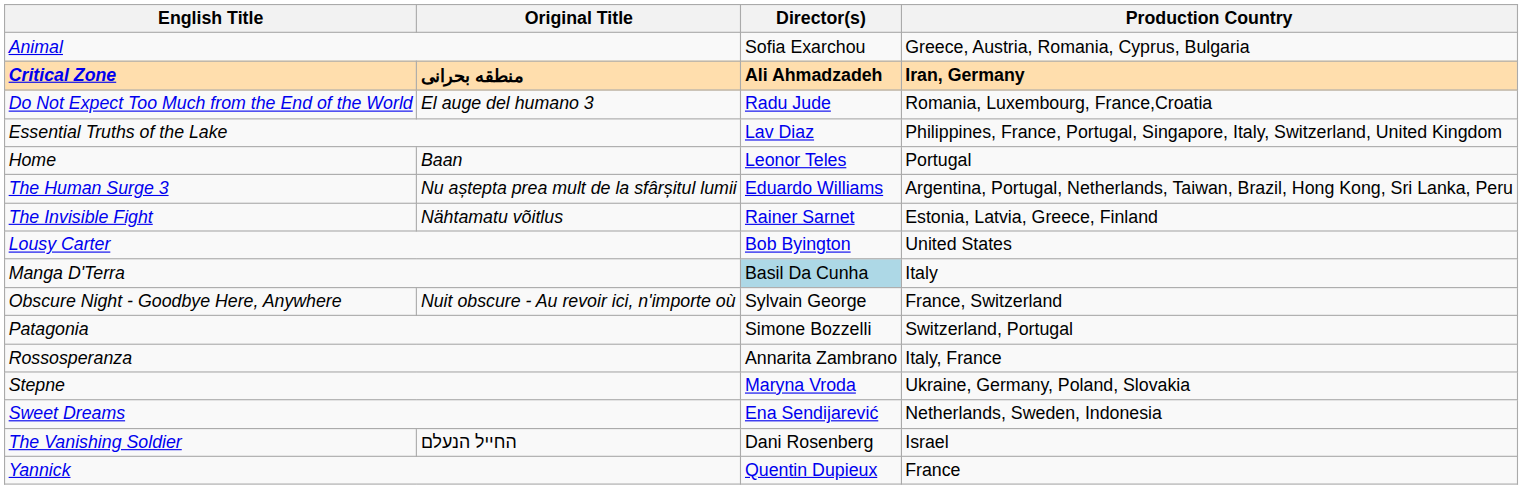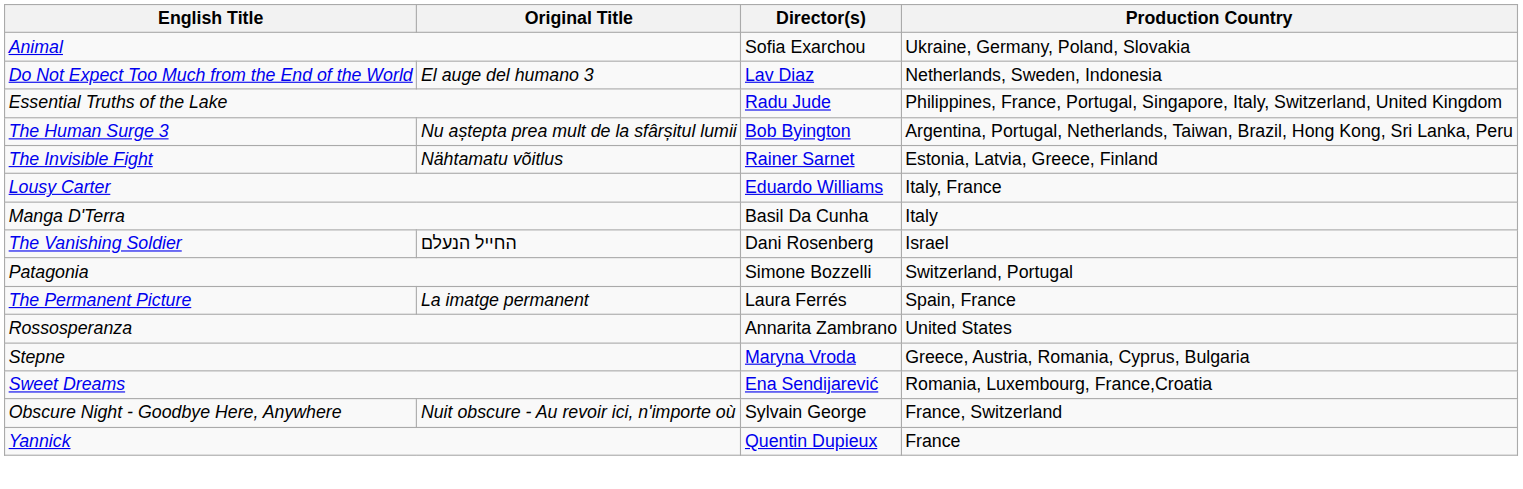 <table class="wikitable">
 <tr>
 <th>English Title</th>
 <th>Original Title</th>
 <th>Director(s)</th>
 <th>Production Country</th>
 </tr>
 <tr>
 <td colspan="2"><em><a href='#'>Animal</a></em></td>
 <td>Sofia Exarchou</td>
-<td>Greece, Austria, Romania, Cyprus, Bulgaria</td>
-</tr>
-<tr style="background:#FFDEAD;">
-<td><strong><em><a href='#'>Critical Zone</a></em></strong></td>
-<td><strong>منطقه بحرانی</strong></td>
-<td><strong>Ali Ahmadzadeh</strong></td>
-<td><strong>Iran, Germany</strong></td>
+<td>Ukraine, Germany, Poland, Slovakia</td>
 </tr>
 <tr>
 <td><em><a href='#'>Do Not Expect Too Much from the End of the World</a></em></td>
 <td><em>El auge del humano 3</em></td>
-<td><a href='#'>Radu Jude</a></td>
-<td>Romania, Luxembourg, France,Croatia</td>
+<td><a href='#'>Lav Diaz</a></td>
+<td>Netherlands, Sweden, Indonesia</td>
 </tr>
 <tr>
 <td colspan="2"><em>Essential Truths of the Lake</em></td>
-<td><a href='#'>Lav Diaz</a></td>
+<td><a href='#'>Radu Jude</a></td>
 <td>Philippines, France, Portugal, Singapore, Italy, Switzerland, United Kingdom</td>
-</tr>
-<tr>
-<td><em>Home</em></td>
-<td><em>Baan</em></td>
-<td><a href='#'>Leonor Teles</a></td>
-<td>Portugal</td>
 </tr>
 <tr>
 <td><em><a href='#'>The Human Surge 3</a></em></td>
 <td><em>Nu aștepta prea mult de la sfârșitul lumii</em></td>
-<td><a href='#'>Eduardo Williams</a></td>
+<td><a href='#'>Bob Byington</a></td>
 <td>Argentina, Portugal, Netherlands, Taiwan, Brazil, Hong Kong, Sri Lanka, Peru</td>
 </tr>
 <tr>
 <td><em><a href='#'>The Invisible Fight</a></em></td>
 <td><em>Nähtamatu võitlus</em></td>
 <td><a href='#'>Rainer Sarnet</a></td>
 <td>Estonia, Latvia, Greece, Finland</td>
 </tr>
 <tr>
 <td colspan="2"><em><a href='#'>Lousy Carter</a></em></td>
-<td><a href='#'>Bob Byington</a></td>
+<td><a href='#'>Eduardo Williams</a></td>
+<td>Italy, France</td>
+</tr>
+<tr>
+<td colspan="2"><em>Manga D'Terra</em></td>
+<td>Basil Da Cunha</td>
+<td>Italy</td>
+</tr>
+<tr>
+<td><em><a href='#'>The Vanishing Soldier</a></em></td>
+<td>החייל הנעלם</td>
+<td>Dani Rosenberg</td>
+<td>Israel</td>
+</tr>
+<tr>
+<td colspan="2"><em>Patagonia</em></td>
+<td>Simone Bozzelli</td>
+<td>Switzerland, Portugal</td>
+</tr>
+<tr>
+<td><em><a href='#'>The Permanent Picture</a></em></td>
+<td><em>La imatge permanent</em></td>
+<td>Laura Ferrés</td>
+<td>Spain, France</td>
+</tr>
+<tr>
+<td colspan="2"><em>Rossosperanza</em></td>
+<td>Annarita Zambrano</td>
 <td>United States</td>
 </tr>
 <tr>
-<td colspan="2"><em>Manga D'Terra</em></td>
-<td style="background: lightblue;">Basil Da Cunha</td>
-<td>Italy</td>
+<td colspan="2"><em>Stepne</em></td>
+<td><a href='#'>Maryna Vroda</a></td>
+<td>Greece, Austria, Romania, Cyprus, Bulgaria</td>
+</tr>
+<tr>
+<td colspan="2"><em><a href='#'>Sweet Dreams</a></em></td>
+<td><a href='#'>Ena Sendijarević</a></td>
+<td>Romania, Luxembourg, France,Croatia</td>
 </tr>
 <tr>
 <td><em>Obscure Night - Goodbye Here, Anywhere</em></td>
 <td><em>Nuit obscure - Au revoir ici, n'importe où</em></td>
 <td>Sylvain George</td>
 <td>France, Switzerland</td>
 </tr>
 <tr>
-<td colspan="2"><em>Patagonia</em></td>
-<td>Simone Bozzelli</td>
-<td>Switzerland, Portugal</td>
-</tr>
-<tr>
-<td colspan="2"><em>Rossosperanza</em></td>
-<td>Annarita Zambrano</td>
-<td>Italy, France</td>
-</tr>
-<tr>
-<td colspan="2"><em>Stepne</em></td>
-<td><a href='#'>Maryna Vroda</a></td>
-<td>Ukraine, Germany, Poland, Slovakia</td>
-</tr>
-<tr>
-<td colspan="2"><em><a href='#'>Sweet Dreams</a></em></td>
-<td><a href='#'>Ena Sendijarević</a></td>
-<td>Netherlands, Sweden, Indonesia</td>
-</tr>
-<tr>
-<td><em><a href='#'>The Vanishing Soldier</a></em></td>
-<td>החייל הנעלם</td>
-<td>Dani Rosenberg</td>
-<td>Israel</td>
-</tr>
-<tr>
 <td colspan="2"><em><a href='#'>Yannick</a></em></td>
 <td><a href='#'>Quentin Dupieux</a></td>
 <td>France</td>
 </tr>
 </table>
